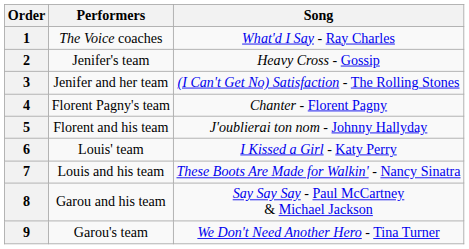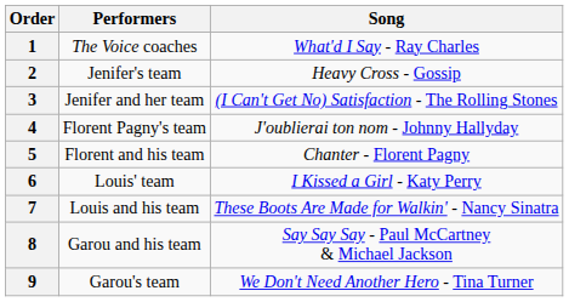 <table class="wikitable sortable" style="text-align: center; width: auto;">
 <tr>
 <th>Order</th>
 <th>Performers</th>
 <th>Song</th>
 </tr>
 <tr>
 <th>1</th>
 <td><em>The Voice</em> coaches<br></td>
 <td><em><a href='#'>What'd I Say</a></em> - <a href='#'>Ray Charles</a></td>
 </tr>
 <tr>
 <th>2</th>
 <td>Jenifer's team <br></td>
 <td><em>Heavy Cross</em> - <a href='#'>Gossip</a></td>
 </tr>
 <tr>
 <th>3</th>
 <td>Jenifer and her team<br></td>
 <td><em><a href='#'>(I Can't Get No) Satisfaction</a></em> - <a href='#'>The Rolling Stones</a></td>
 </tr>
 <tr>
 <th>4</th>
 <td>Florent Pagny's team <br></td>
-<td><em>Chanter</em> - <a href='#'>Florent Pagny</a></td>
+<td><em>J'oublierai ton nom</em> - <a href='#'>Johnny Hallyday</a></td>
 </tr>
 <tr>
 <th>5</th>
 <td>Florent and his team<br></td>
-<td><em>J'oublierai ton nom</em> - <a href='#'>Johnny Hallyday</a></td>
+<td><em>Chanter</em> - <a href='#'>Florent Pagny</a></td>
 </tr>
 <tr>
 <th>6</th>
 <td>Louis' team <br></td>
 <td><em><a href='#'>I Kissed a Girl</a></em> - <a href='#'>Katy Perry</a></td>
 </tr>
 <tr>
 <th>7</th>
 <td>Louis and his team<br></td>
 <td><em><a href='#'>These Boots Are Made for Walkin'</a></em> - <a href='#'>Nancy Sinatra</a></td>
 </tr>
 <tr>
 <th>8</th>
 <td>Garou and his team<br></td>
 <td><em><a href='#'>Say Say Say</a></em> - <a href='#'>Paul McCartney</a> <br> & <a href='#'>Michael Jackson</a></td>
 </tr>
 <tr>
 <th>9</th>
 <td>Garou's team <br></td>
 <td><em><a href='#'>We Don't Need Another Hero</a></em> - <a href='#'>Tina Turner</a></td>
 </tr>
 </table>
